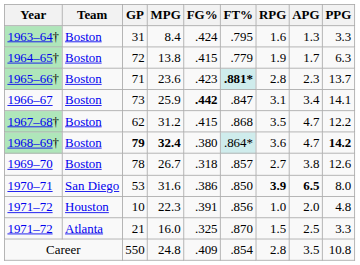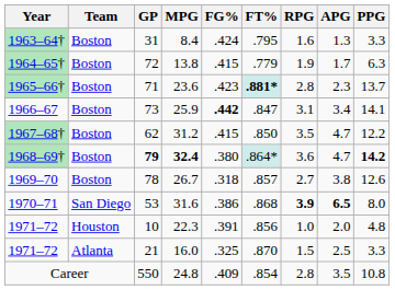 <table class="wikitable sortable" style="font-size:95%; text-align:right;">
 <tr>
 <th>Year</th>
 <th>Team</th>
 <th>GP</th>
 <th>MPG</th>
 <th>FG%</th>
 <th>FT%</th>
 <th>RPG</th>
 <th>APG</th>
 <th>PPG</th>
 </tr>
 <tr>
 <td style="text-align:left;background:#afe6ba;"><a href='#'>1963–64</a>†</td>
 <td style="text-align:left;"><a href='#'>Boston</a></td>
 <td>31</td>
 <td>8.4</td>
 <td>.424</td>
 <td>.795</td>
 <td>1.6</td>
 <td>1.3</td>
 <td>3.3</td>
 </tr>
 <tr>
 <td style="text-align:left;background:#afe6ba;"><a href='#'>1964–65</a>†</td>
 <td style="text-align:left;"><a href='#'>Boston</a></td>
 <td>72</td>
 <td>13.8</td>
 <td>.415</td>
 <td>.779</td>
 <td>1.9</td>
 <td>1.7</td>
 <td>6.3</td>
 </tr>
 <tr>
 <td style="text-align:left;background:#afe6ba;"><a href='#'>1965–66</a>†</td>
 <td style="text-align:left;"><a href='#'>Boston</a></td>
 <td>71</td>
 <td>23.6</td>
 <td>.423</td>
 <td style="background:#cfecec;"><strong>.881*</strong></td>
 <td>2.8</td>
 <td>2.3</td>
 <td>13.7</td>
 </tr>
 <tr>
 <td style="text-align:left;"><a href='#'>1966–67</a></td>
 <td style="text-align:left;"><a href='#'>Boston</a></td>
 <td>73</td>
 <td>25.9</td>
 <td><strong>.442</strong></td>
 <td>.847</td>
 <td>3.1</td>
 <td>3.4</td>
 <td>14.1</td>
 </tr>
 <tr>
 <td style="text-align:left;background:#afe6ba;"><a href='#'>1967–68</a>†</td>
 <td style="text-align:left;"><a href='#'>Boston</a></td>
 <td>62</td>
 <td>31.2</td>
 <td>.415</td>
-<td>.868</td>
+<td>.850</td>
 <td>3.5</td>
 <td>4.7</td>
 <td>12.2</td>
 </tr>
 <tr>
 <td style="text-align:left;background:#afe6ba;"><a href='#'>1968–69</a>†</td>
 <td style="text-align:left;"><a href='#'>Boston</a></td>
 <td><strong>79</strong></td>
 <td><strong>32.4</strong></td>
 <td>.380</td>
 <td style="background:#cfecec;">.864*</td>
 <td>3.6</td>
 <td>4.7</td>
 <td><strong>14.2</strong></td>
 </tr>
 <tr>
 <td style="text-align:left;"><a href='#'>1969–70</a></td>
 <td style="text-align:left;"><a href='#'>Boston</a></td>
 <td>78</td>
 <td>26.7</td>
 <td>.318</td>
 <td>.857</td>
 <td>2.7</td>
 <td>3.8</td>
 <td>12.6</td>
 </tr>
 <tr>
 <td style="text-align:left;"><a href='#'>1970–71</a></td>
 <td style="text-align:left;"><a href='#'>San Diego</a></td>
 <td>53</td>
 <td>31.6</td>
 <td>.386</td>
-<td>.850</td>
+<td>.868</td>
 <td><strong>3.9</strong></td>
 <td><strong>6.5</strong></td>
 <td>8.0</td>
 </tr>
 <tr>
 <td style="text-align:left;"><a href='#'>1971–72</a></td>
 <td style="text-align:left;"><a href='#'>Houston</a></td>
 <td>10</td>
 <td>22.3</td>
 <td>.391</td>
 <td>.856</td>
 <td>1.0</td>
 <td>2.0</td>
 <td>4.8</td>
 </tr>
 <tr>
 <td style="text-align:left;"><a href='#'>1971–72</a></td>
 <td style="text-align:left;"><a href='#'>Atlanta</a></td>
 <td>21</td>
 <td>16.0</td>
 <td>.325</td>
 <td>.870</td>
 <td>1.5</td>
 <td>2.5</td>
 <td>3.3</td>
 </tr>
 <tr class="sortbottom">
 <td colspan="2" style="text-align:center;">Career</td>
 <td>550</td>
 <td>24.8</td>
 <td>.409</td>
 <td>.854</td>
 <td>2.8</td>
 <td>3.5</td>
 <td>10.8</td>
 </tr>
 </table>
